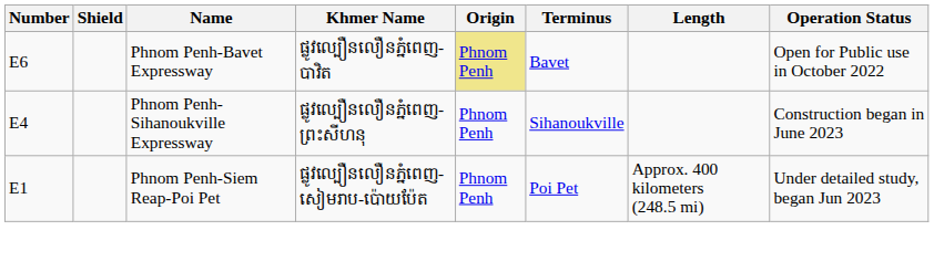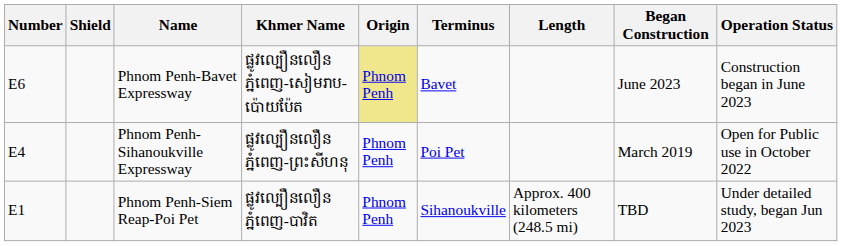 <table class="wikitable">
 <tr>
 <th>Number</th>
 <th>Shield</th>
 <th>Name</th>
 <th>Khmer Name</th>
 <th>Origin</th>
 <th>Terminus</th>
 <th>Length</th>
+<th>Began Construction</th>
 <th>Operation Status</th>
 </tr>
 <tr>
 <td>E6</td>
 <td></td>
 <td>Phnom Penh-Bavet Expressway</td>
-<td>ផ្លូវល្បឿនលឿនភ្នំពេញ-បាវិត</td>
+<td>ផ្លូវល្បឿនលឿនភ្នំពេញ-សៀមរាប-ប៉ោយប៉ែត</td>
 <td style="background: khaki;"><a href='#'>Phnom Penh</a></td>
 <td><a href='#'>Bavet</a></td>
 <td></td>
-<td>Open for Public use in October 2022</td>
+<td>June 2023</td>
+<td>Construction began in June 2023</td>
 </tr>
 <tr>
 <td>E4</td>
 <td></td>
 <td>Phnom Penh-Sihanoukville Expressway</td>
 <td>ផ្លូវល្បឿនលឿនភ្នំពេញ-ព្រះសីហនុ</td>
 <td><a href='#'>Phnom Penh</a></td>
-<td><a href='#'>Sihanoukville</a></td>
+<td><a href='#'>Poi Pet</a></td>
 <td></td>
-<td>Construction began in June 2023</td>
+<td>March 2019</td>
+<td>Open for Public use in October 2022</td>
 </tr>
 <tr>
 <td>E1</td>
 <td></td>
 <td>Phnom Penh-Siem Reap-Poi Pet</td>
-<td>ផ្លូវល្បឿនលឿនភ្នំពេញ-សៀមរាប-ប៉ោយប៉ែត</td>
+<td>ផ្លូវល្បឿនលឿនភ្នំពេញ-បាវិត</td>
 <td><a href='#'>Phnom Penh</a></td>
-<td><a href='#'>Poi Pet</a></td>
+<td><a href='#'>Sihanoukville</a></td>
 <td>Approx. 400 kilometers (248.5 mi)</td>
+<td>TBD</td>
 <td>Under detailed study, began Jun 2023</td>
 </tr>
 </table>
